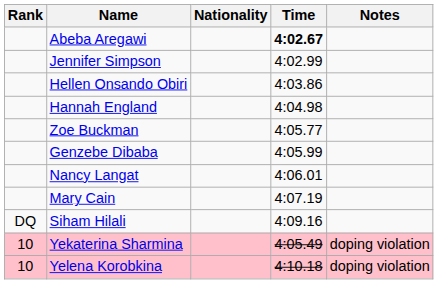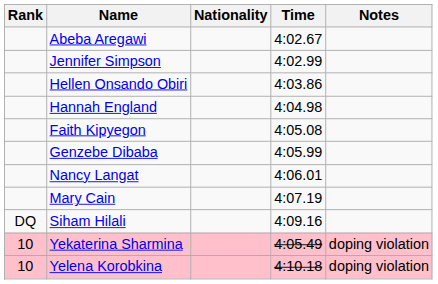 <table class="wikitable sortable" style="text-align:center">
 <tr>
 <th>Rank</th>
 <th>Name</th>
 <th>Nationality</th>
 <th>Time</th>
 <th>Notes</th>
 </tr>
 <tr>
 <td></td>
 <td align=left><a href='#'>Abeba Aregawi</a></td>
 <td align=left></td>
-<td><strong>4:02.67</strong></td>
+<td>4:02.67</td>
 <td></td>
 </tr>
 <tr>
 <td></td>
 <td align=left><a href='#'>Jennifer Simpson</a></td>
 <td align=left></td>
 <td>4:02.99</td>
 <td></td>
 </tr>
 <tr>
 <td></td>
 <td align=left><a href='#'>Hellen Onsando Obiri</a></td>
 <td align=left></td>
 <td>4:03.86</td>
 <td></td>
 </tr>
 <tr>
 <td></td>
 <td align=left><a href='#'>Hannah England</a></td>
 <td align=left></td>
 <td>4:04.98</td>
 <td></td>
 </tr>
 <tr>
 <td></td>
-<td align=left><a href='#'>Zoe Buckman</a></td>
+<td align=left><a href='#'>Faith Kipyegon</a></td>
 <td align=left></td>
-<td>4:05.77</td>
+<td>4:05.08</td>
 <td></td>
 </tr>
 <tr>
 <td></td>
 <td align=left><a href='#'>Genzebe Dibaba</a></td>
 <td align=left></td>
 <td>4:05.99</td>
 <td></td>
 </tr>
 <tr>
 <td></td>
 <td align=left><a href='#'>Nancy Langat</a></td>
 <td align=left></td>
 <td>4:06.01</td>
 <td></td>
 </tr>
 <tr>
 <td></td>
 <td align=left><a href='#'>Mary Cain</a></td>
 <td align=left></td>
 <td>4:07.19</td>
 <td></td>
 </tr>
 <tr>
 <td>DQ</td>
 <td align=left><a href='#'>Siham Hilali</a></td>
 <td align=left></td>
 <td>4:09.16</td>
 <td></td>
 </tr>
 <tr bgcolor=pink>
 <td>10</td>
 <td align=left><a href='#'>Yekaterina Sharmina</a></td>
 <td align=left></td>
 <td><s>4:05.49</s></td>
 <td>doping violation</td>
 </tr>
 <tr bgcolor=pink>
 <td>10</td>
 <td align=left><a href='#'>Yelena Korobkina</a></td>
 <td align=left></td>
 <td><s>4:10.18</s></td>
 <td>doping violation</td>
 </tr>
 </table>
